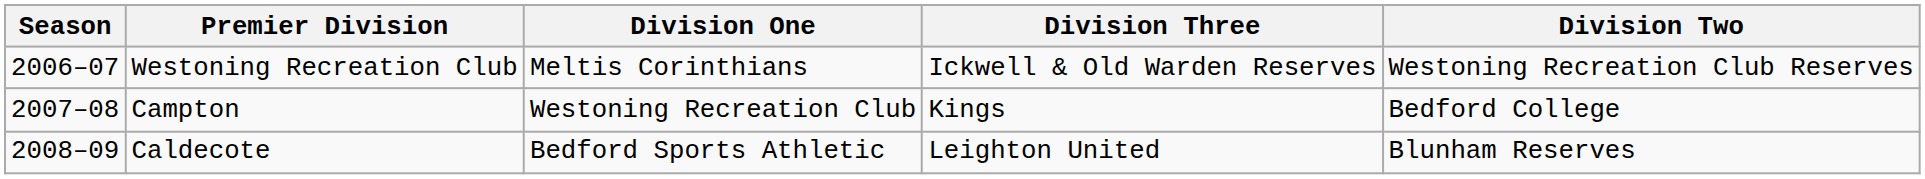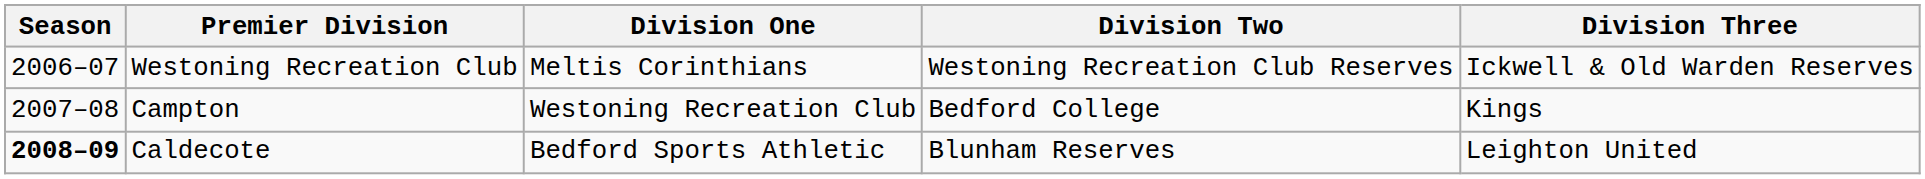 <table class="wikitable">
 <tr>
 <th>Season</th>
 <th>Premier Division</th>
 <th>Division One</th>
+<th>Division Two</th>
 <th>Division Three</th>
-<th>Division Two</th>
 </tr>
 <tr>
 <td>2006–07</td>
 <td>Westoning Recreation Club</td>
 <td>Meltis Corinthians</td>
+<td>Westoning Recreation Club Reserves</td>
 <td>Ickwell & Old Warden Reserves</td>
-<td>Westoning Recreation Club Reserves</td>
 </tr>
 <tr>
 <td>2007–08</td>
 <td>Campton</td>
 <td>Westoning Recreation Club</td>
+<td>Bedford College</td>
 <td>Kings</td>
-<td>Bedford College</td>
 </tr>
 <tr>
-<td>2008–09</td>
+<td><strong>2008–09</strong></td>
 <td>Caldecote</td>
 <td>Bedford Sports Athletic</td>
+<td>Blunham Reserves</td>
 <td>Leighton United</td>
-<td>Blunham Reserves</td>
 </tr>
 </table>
